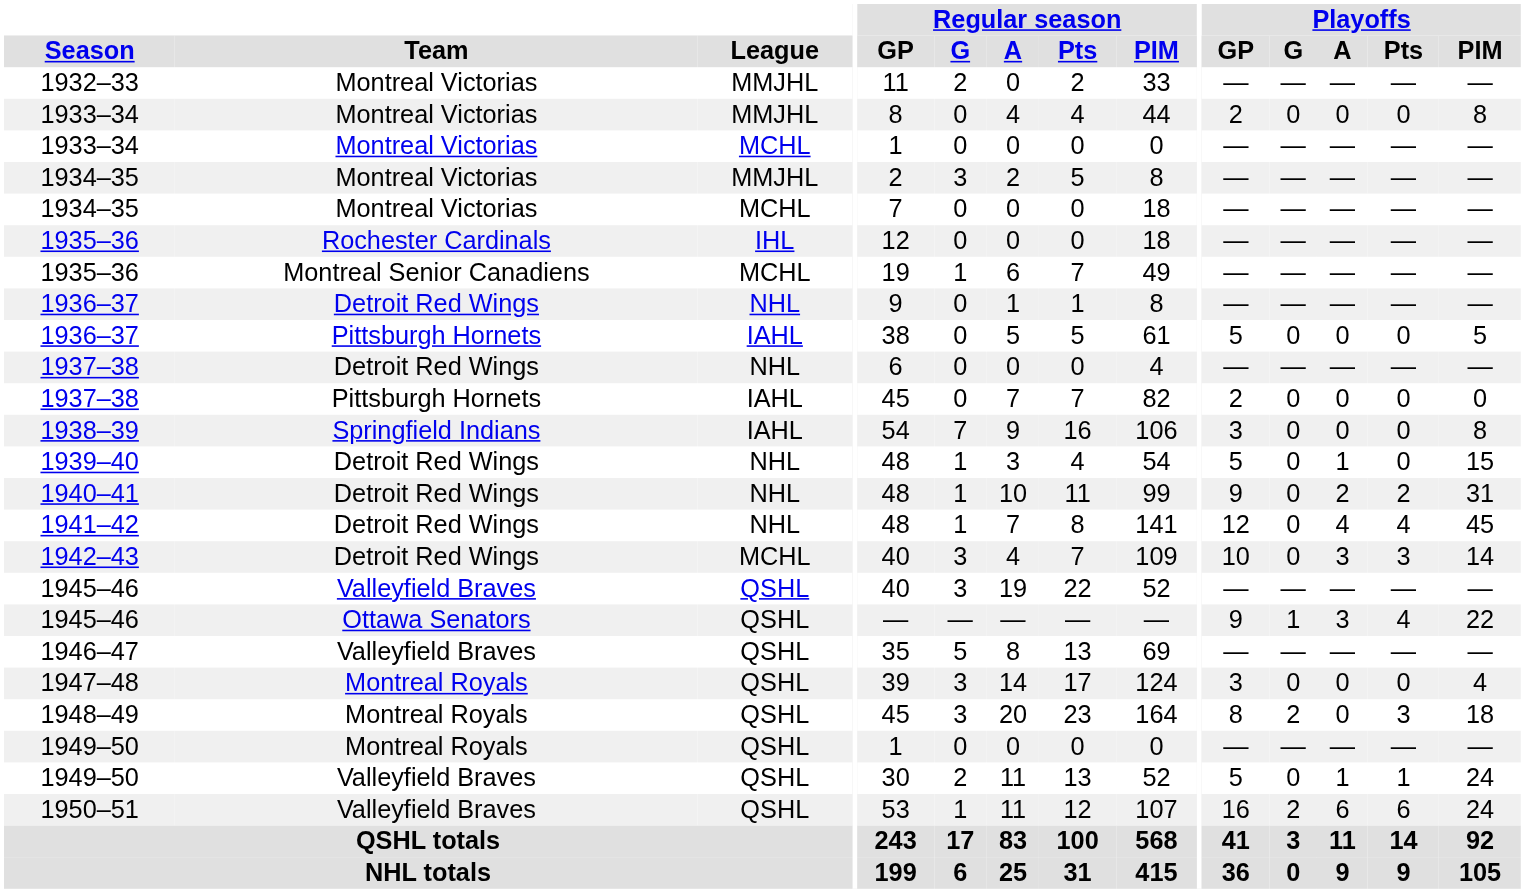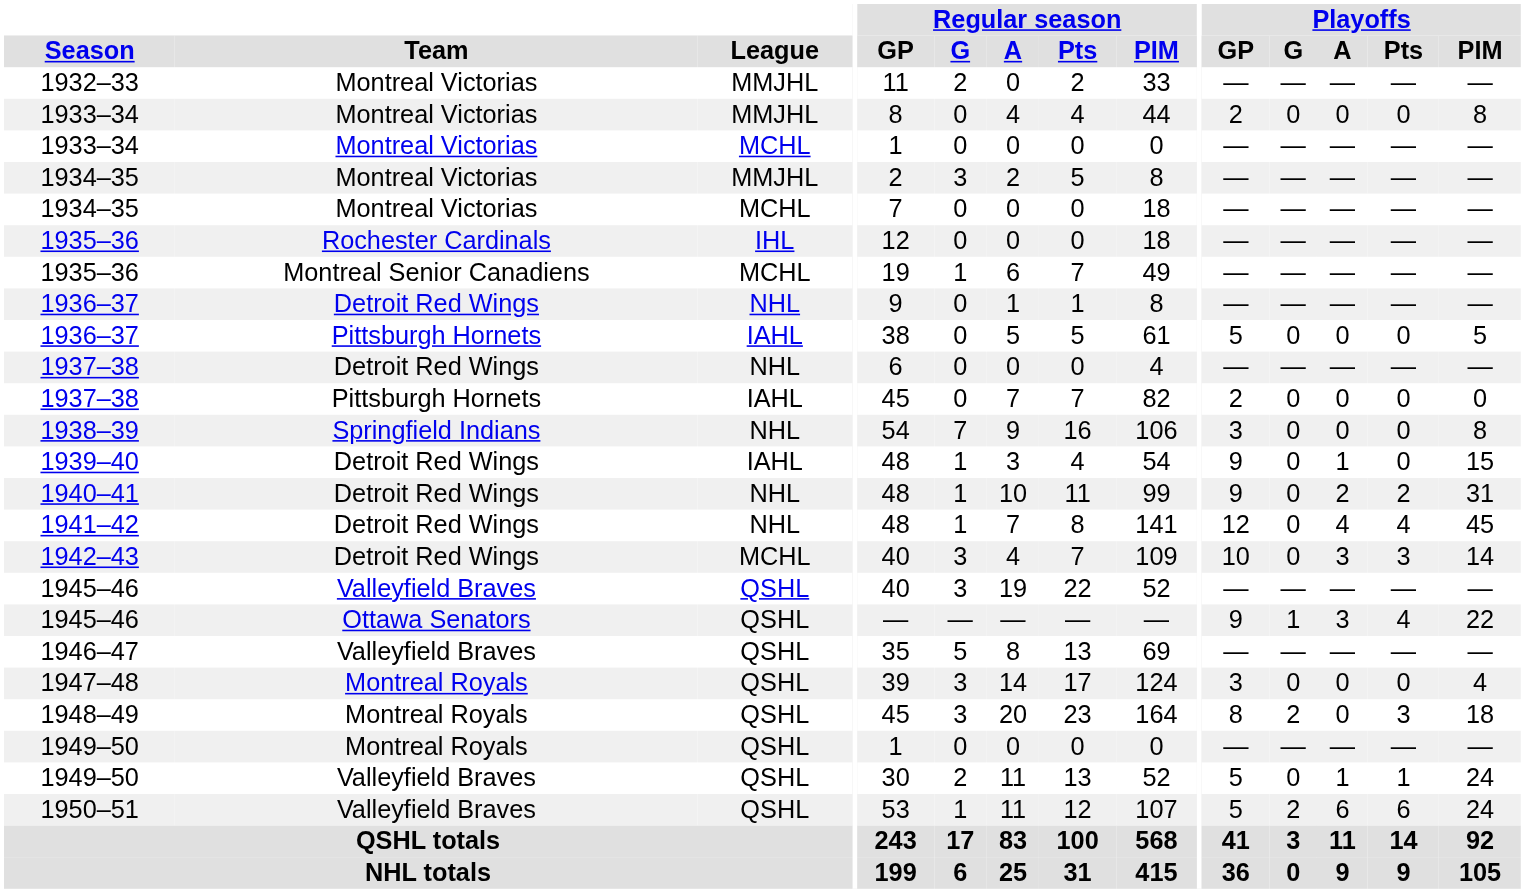 <table border="0" cellpadding="1" cellspacing="0" style="text-align:center; width:60em">
 <tr bgcolor="#e0e0e0">
 <th colspan="3" bgcolor="#ffffff"></th>
 <th rowspan="100" bgcolor="#ffffff"></th>
 <th colspan="5"><a href='#'>Regular season</a></th>
 <th rowspan="100" bgcolor="#ffffff"></th>
 <th colspan="5"><a href='#'>Playoffs</a></th>
 </tr>
 <tr bgcolor="#e0e0e0">
 <th><a href='#'>Season</a></th>
 <th>Team</th>
 <th>League</th>
 <th>GP</th>
 <th><a href='#'>G</a></th>
 <th><a href='#'>A</a></th>
 <th><a href='#'>Pts</a></th>
 <th><a href='#'>PIM</a></th>
 <th>GP</th>
 <th>G</th>
 <th>A</th>
 <th>Pts</th>
 <th>PIM</th>
 </tr>
 <tr>
 <td>1932–33</td>
 <td>Montreal Victorias</td>
 <td>MMJHL</td>
 <td>11</td>
 <td>2</td>
 <td>0</td>
 <td>2</td>
 <td>33</td>
 <td>—</td>
 <td>—</td>
 <td>—</td>
 <td>—</td>
 <td>—</td>
 </tr>
 <tr bgcolor="#f0f0f0">
 <td>1933–34</td>
 <td>Montreal Victorias</td>
 <td>MMJHL</td>
 <td>8</td>
 <td>0</td>
 <td>4</td>
 <td>4</td>
 <td>44</td>
 <td>2</td>
 <td>0</td>
 <td>0</td>
 <td>0</td>
 <td>8</td>
 </tr>
 <tr>
 <td>1933–34</td>
 <td><a href='#'>Montreal Victorias</a></td>
 <td><a href='#'>MCHL</a></td>
 <td>1</td>
 <td>0</td>
 <td>0</td>
 <td>0</td>
 <td>0</td>
 <td>—</td>
 <td>—</td>
 <td>—</td>
 <td>—</td>
 <td>—</td>
 </tr>
 <tr bgcolor="#f0f0f0">
 <td>1934–35</td>
 <td>Montreal Victorias</td>
 <td>MMJHL</td>
 <td>2</td>
 <td>3</td>
 <td>2</td>
 <td>5</td>
 <td>8</td>
 <td>—</td>
 <td>—</td>
 <td>—</td>
 <td>—</td>
 <td>—</td>
 </tr>
 <tr>
 <td>1934–35</td>
 <td>Montreal Victorias</td>
 <td>MCHL</td>
 <td>7</td>
 <td>0</td>
 <td>0</td>
 <td>0</td>
 <td>18</td>
 <td>—</td>
 <td>—</td>
 <td>—</td>
 <td>—</td>
 <td>—</td>
 </tr>
 <tr bgcolor="#f0f0f0">
 <td><a href='#'>1935–36</a></td>
 <td><a href='#'>Rochester Cardinals</a></td>
 <td><a href='#'>IHL</a></td>
 <td>12</td>
 <td>0</td>
 <td>0</td>
 <td>0</td>
 <td>18</td>
 <td>—</td>
 <td>—</td>
 <td>—</td>
 <td>—</td>
 <td>—</td>
 </tr>
 <tr>
 <td>1935–36</td>
 <td>Montreal Senior Canadiens</td>
 <td>MCHL</td>
 <td>19</td>
 <td>1</td>
 <td>6</td>
 <td>7</td>
 <td>49</td>
 <td>—</td>
 <td>—</td>
 <td>—</td>
 <td>—</td>
 <td>—</td>
 </tr>
 <tr bgcolor="#f0f0f0">
 <td><a href='#'>1936–37</a></td>
 <td><a href='#'>Detroit Red Wings</a></td>
 <td><a href='#'>NHL</a></td>
 <td>9</td>
 <td>0</td>
 <td>1</td>
 <td>1</td>
 <td>8</td>
 <td>—</td>
 <td>—</td>
 <td>—</td>
 <td>—</td>
 <td>—</td>
 </tr>
 <tr>
 <td><a href='#'>1936–37</a></td>
 <td><a href='#'>Pittsburgh Hornets</a></td>
 <td><a href='#'>IAHL</a></td>
 <td>38</td>
 <td>0</td>
 <td>5</td>
 <td>5</td>
 <td>61</td>
 <td>5</td>
 <td>0</td>
 <td>0</td>
 <td>0</td>
 <td>5</td>
 </tr>
 <tr bgcolor="#f0f0f0">
 <td><a href='#'>1937–38</a></td>
 <td>Detroit Red Wings</td>
 <td>NHL</td>
 <td>6</td>
 <td>0</td>
 <td>0</td>
 <td>0</td>
 <td>4</td>
 <td>—</td>
 <td>—</td>
 <td>—</td>
 <td>—</td>
 <td>—</td>
 </tr>
 <tr>
 <td><a href='#'>1937–38</a></td>
 <td>Pittsburgh Hornets</td>
 <td>IAHL</td>
 <td>45</td>
 <td>0</td>
 <td>7</td>
 <td>7</td>
 <td>82</td>
 <td>2</td>
 <td>0</td>
 <td>0</td>
 <td>0</td>
 <td>0</td>
 </tr>
 <tr bgcolor="#f0f0f0">
 <td><a href='#'>1938–39</a></td>
 <td><a href='#'>Springfield Indians</a></td>
-<td>IAHL</td>
+<td>NHL</td>
 <td>54</td>
 <td>7</td>
 <td>9</td>
 <td>16</td>
 <td>106</td>
 <td>3</td>
 <td>0</td>
 <td>0</td>
 <td>0</td>
 <td>8</td>
 </tr>
 <tr>
 <td><a href='#'>1939–40</a></td>
 <td>Detroit Red Wings</td>
-<td>NHL</td>
+<td>IAHL</td>
 <td>48</td>
 <td>1</td>
 <td>3</td>
 <td>4</td>
 <td>54</td>
-<td>5</td>
+<td>9</td>
 <td>0</td>
 <td>1</td>
 <td>0</td>
 <td>15</td>
 </tr>
 <tr bgcolor="#f0f0f0">
 <td><a href='#'>1940–41</a></td>
 <td>Detroit Red Wings</td>
 <td>NHL</td>
 <td>48</td>
 <td>1</td>
 <td>10</td>
 <td>11</td>
 <td>99</td>
 <td>9</td>
 <td>0</td>
 <td>2</td>
 <td>2</td>
 <td>31</td>
 </tr>
 <tr>
 <td><a href='#'>1941–42</a></td>
 <td>Detroit Red Wings</td>
 <td>NHL</td>
 <td>48</td>
 <td>1</td>
 <td>7</td>
 <td>8</td>
 <td>141</td>
 <td>12</td>
 <td>0</td>
 <td>4</td>
 <td>4</td>
 <td>45</td>
 </tr>
 <tr bgcolor="#f0f0f0">
 <td><a href='#'>1942–43</a></td>
 <td>Detroit Red Wings</td>
 <td>MCHL</td>
 <td>40</td>
 <td>3</td>
 <td>4</td>
 <td>7</td>
 <td>109</td>
 <td>10</td>
 <td>0</td>
 <td>3</td>
 <td>3</td>
 <td>14</td>
 </tr>
 <tr>
 <td>1945–46</td>
 <td><a href='#'>Valleyfield Braves</a></td>
 <td><a href='#'>QSHL</a></td>
 <td>40</td>
 <td>3</td>
 <td>19</td>
 <td>22</td>
 <td>52</td>
 <td>—</td>
 <td>—</td>
 <td>—</td>
 <td>—</td>
 <td>—</td>
 </tr>
 <tr bgcolor="#f0f0f0">
 <td>1945–46</td>
 <td><a href='#'>Ottawa Senators</a></td>
 <td>QSHL</td>
 <td>—</td>
 <td>—</td>
 <td>—</td>
 <td>—</td>
 <td>—</td>
 <td>9</td>
 <td>1</td>
 <td>3</td>
 <td>4</td>
 <td>22</td>
 </tr>
 <tr>
 <td>1946–47</td>
 <td>Valleyfield Braves</td>
 <td>QSHL</td>
 <td>35</td>
 <td>5</td>
 <td>8</td>
 <td>13</td>
 <td>69</td>
 <td>—</td>
 <td>—</td>
 <td>—</td>
 <td>—</td>
 <td>—</td>
 </tr>
 <tr bgcolor="#f0f0f0">
 <td>1947–48</td>
 <td><a href='#'>Montreal Royals</a></td>
 <td>QSHL</td>
 <td>39</td>
 <td>3</td>
 <td>14</td>
 <td>17</td>
 <td>124</td>
 <td>3</td>
 <td>0</td>
 <td>0</td>
 <td>0</td>
 <td>4</td>
 </tr>
 <tr>
 <td>1948–49</td>
 <td>Montreal Royals</td>
 <td>QSHL</td>
 <td>45</td>
 <td>3</td>
 <td>20</td>
 <td>23</td>
 <td>164</td>
 <td>8</td>
 <td>2</td>
 <td>0</td>
 <td>3</td>
 <td>18</td>
 </tr>
 <tr bgcolor="#f0f0f0">
 <td>1949–50</td>
 <td>Montreal Royals</td>
 <td>QSHL</td>
 <td>1</td>
 <td>0</td>
 <td>0</td>
 <td>0</td>
 <td>0</td>
 <td>—</td>
 <td>—</td>
 <td>—</td>
 <td>—</td>
 <td>—</td>
 </tr>
 <tr>
 <td>1949–50</td>
 <td>Valleyfield Braves</td>
 <td>QSHL</td>
 <td>30</td>
 <td>2</td>
 <td>11</td>
 <td>13</td>
 <td>52</td>
 <td>5</td>
 <td>0</td>
 <td>1</td>
 <td>1</td>
 <td>24</td>
 </tr>
 <tr bgcolor="#f0f0f0">
 <td>1950–51</td>
 <td>Valleyfield Braves</td>
 <td>QSHL</td>
 <td>53</td>
 <td>1</td>
 <td>11</td>
 <td>12</td>
 <td>107</td>
-<td>16</td>
+<td>5</td>
 <td>2</td>
 <td>6</td>
 <td>6</td>
 <td>24</td>
 </tr>
 <tr bgcolor="#e0e0e0">
 <th colspan="3">QSHL totals</th>
 <th>243</th>
 <th>17</th>
 <th>83</th>
 <th>100</th>
 <th>568</th>
 <th>41</th>
 <th>3</th>
 <th>11</th>
 <th>14</th>
 <th>92</th>
 </tr>
 <tr bgcolor="#e0e0e0">
 <th colspan="3">NHL totals</th>
 <th>199</th>
 <th>6</th>
 <th>25</th>
 <th>31</th>
 <th>415</th>
 <th>36</th>
 <th>0</th>
 <th>9</th>
 <th>9</th>
 <th>105</th>
 </tr>
 </table>
